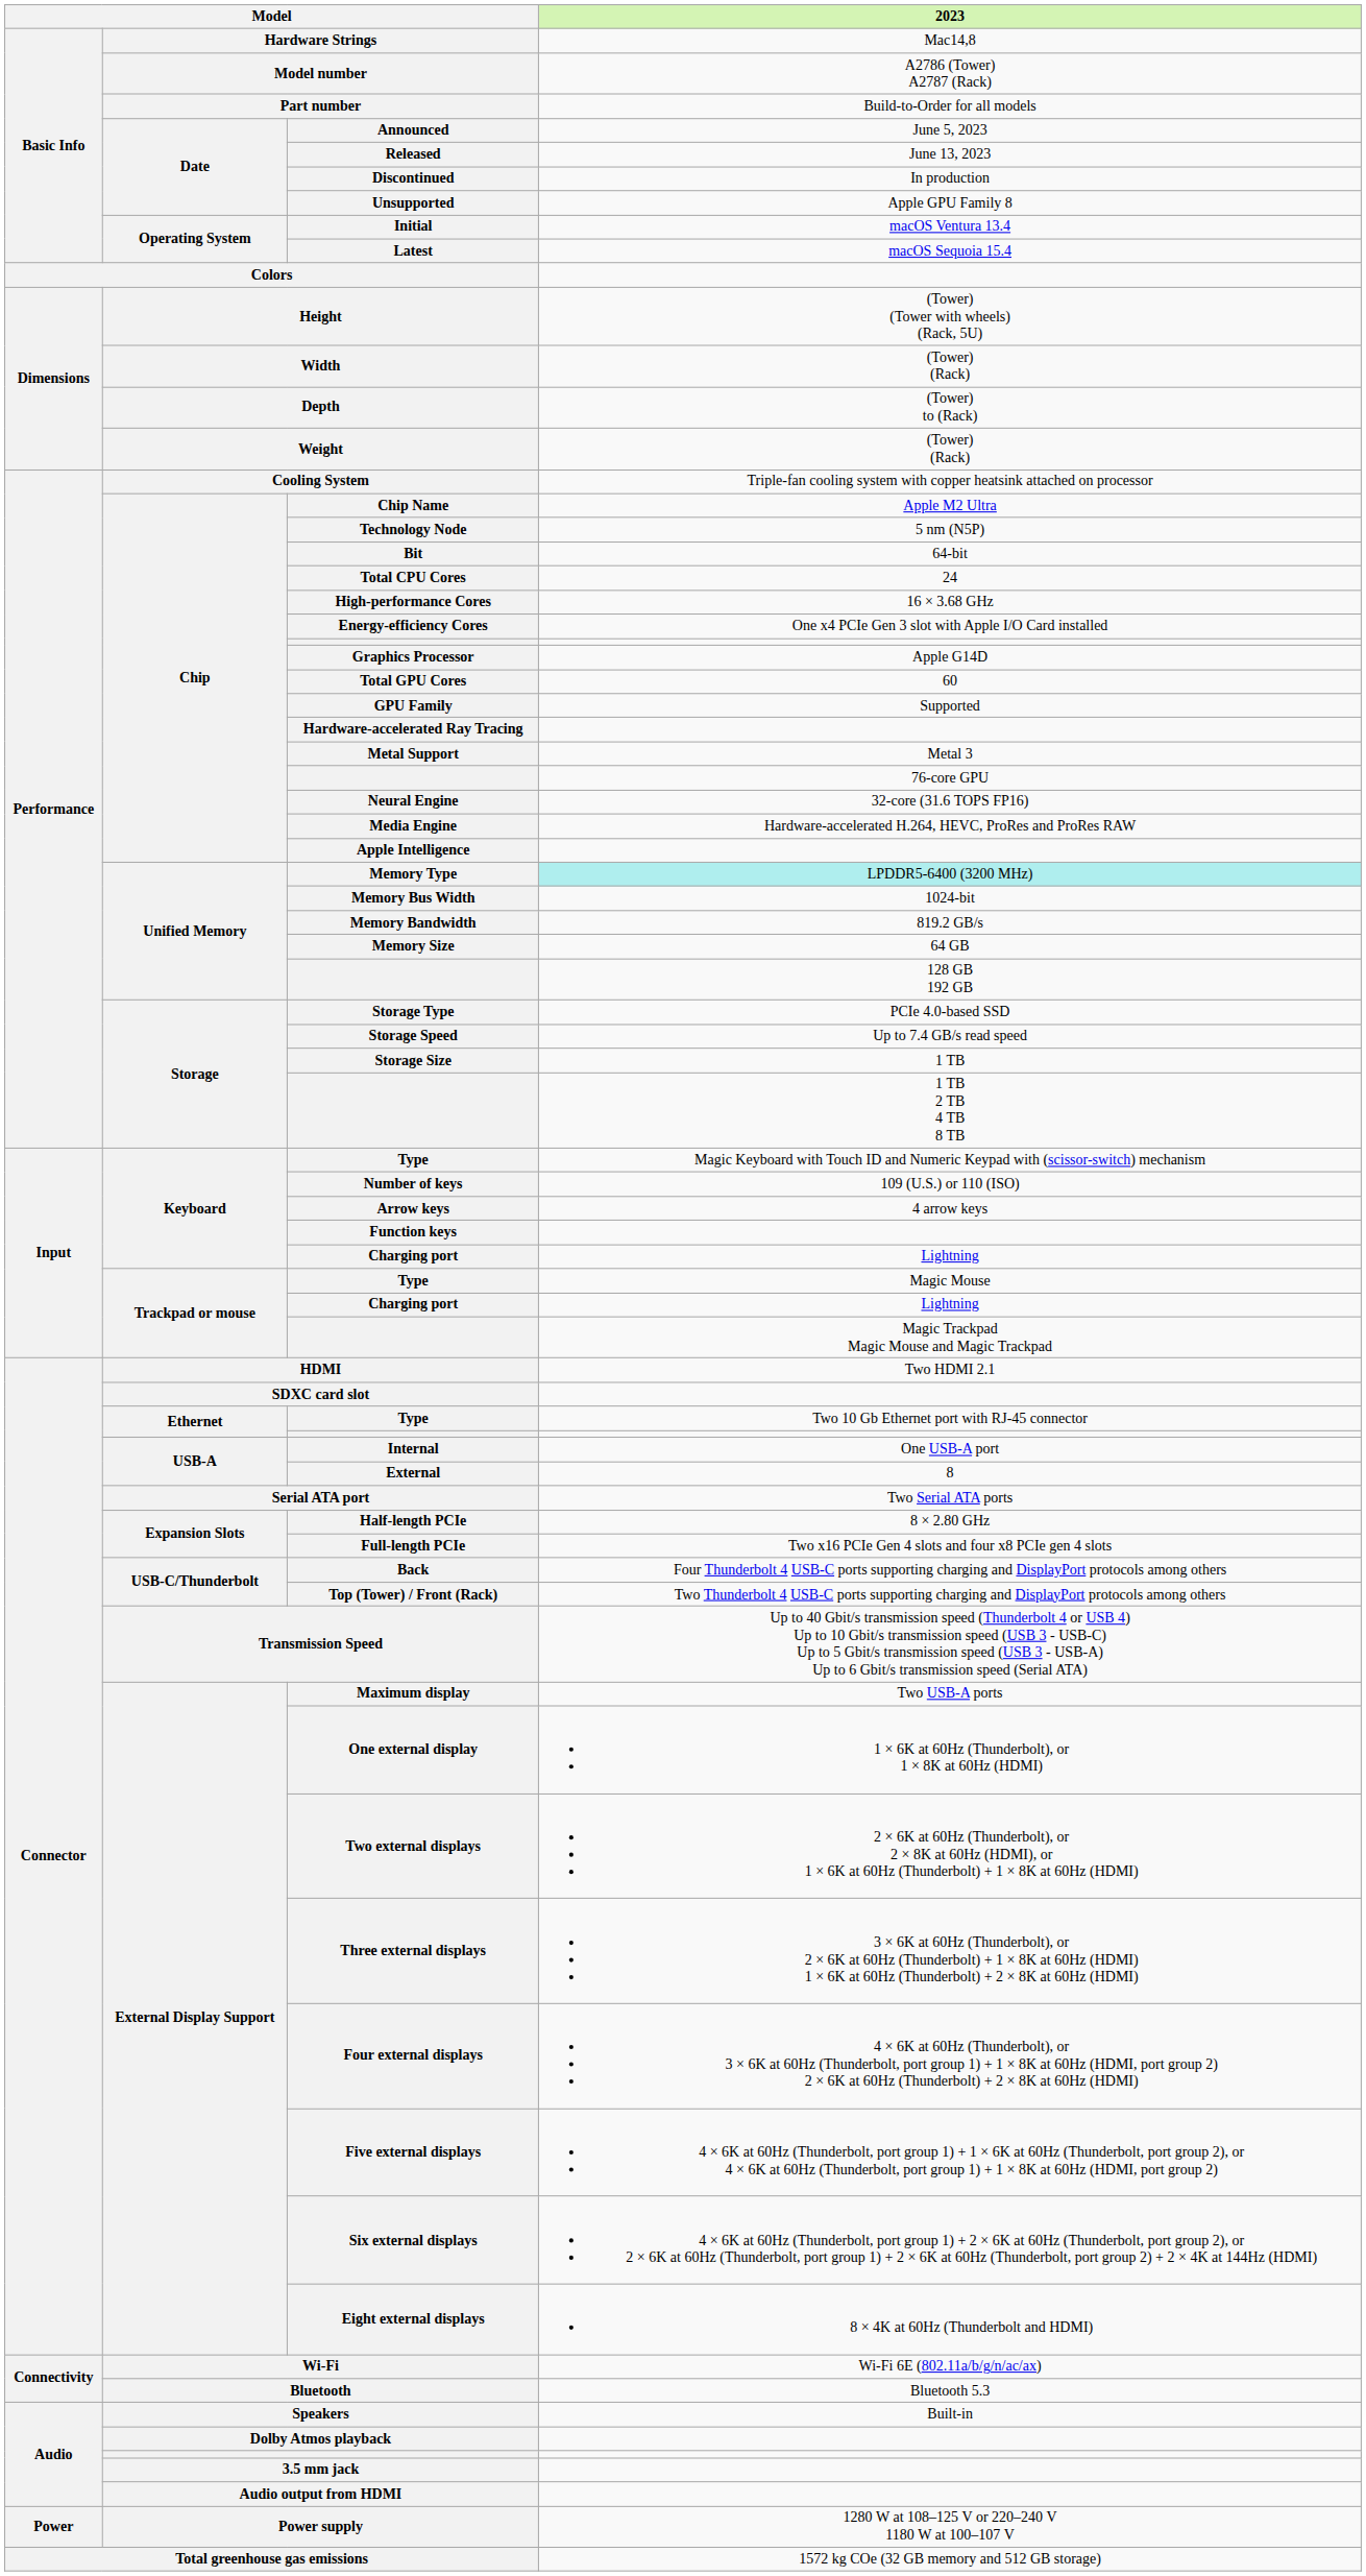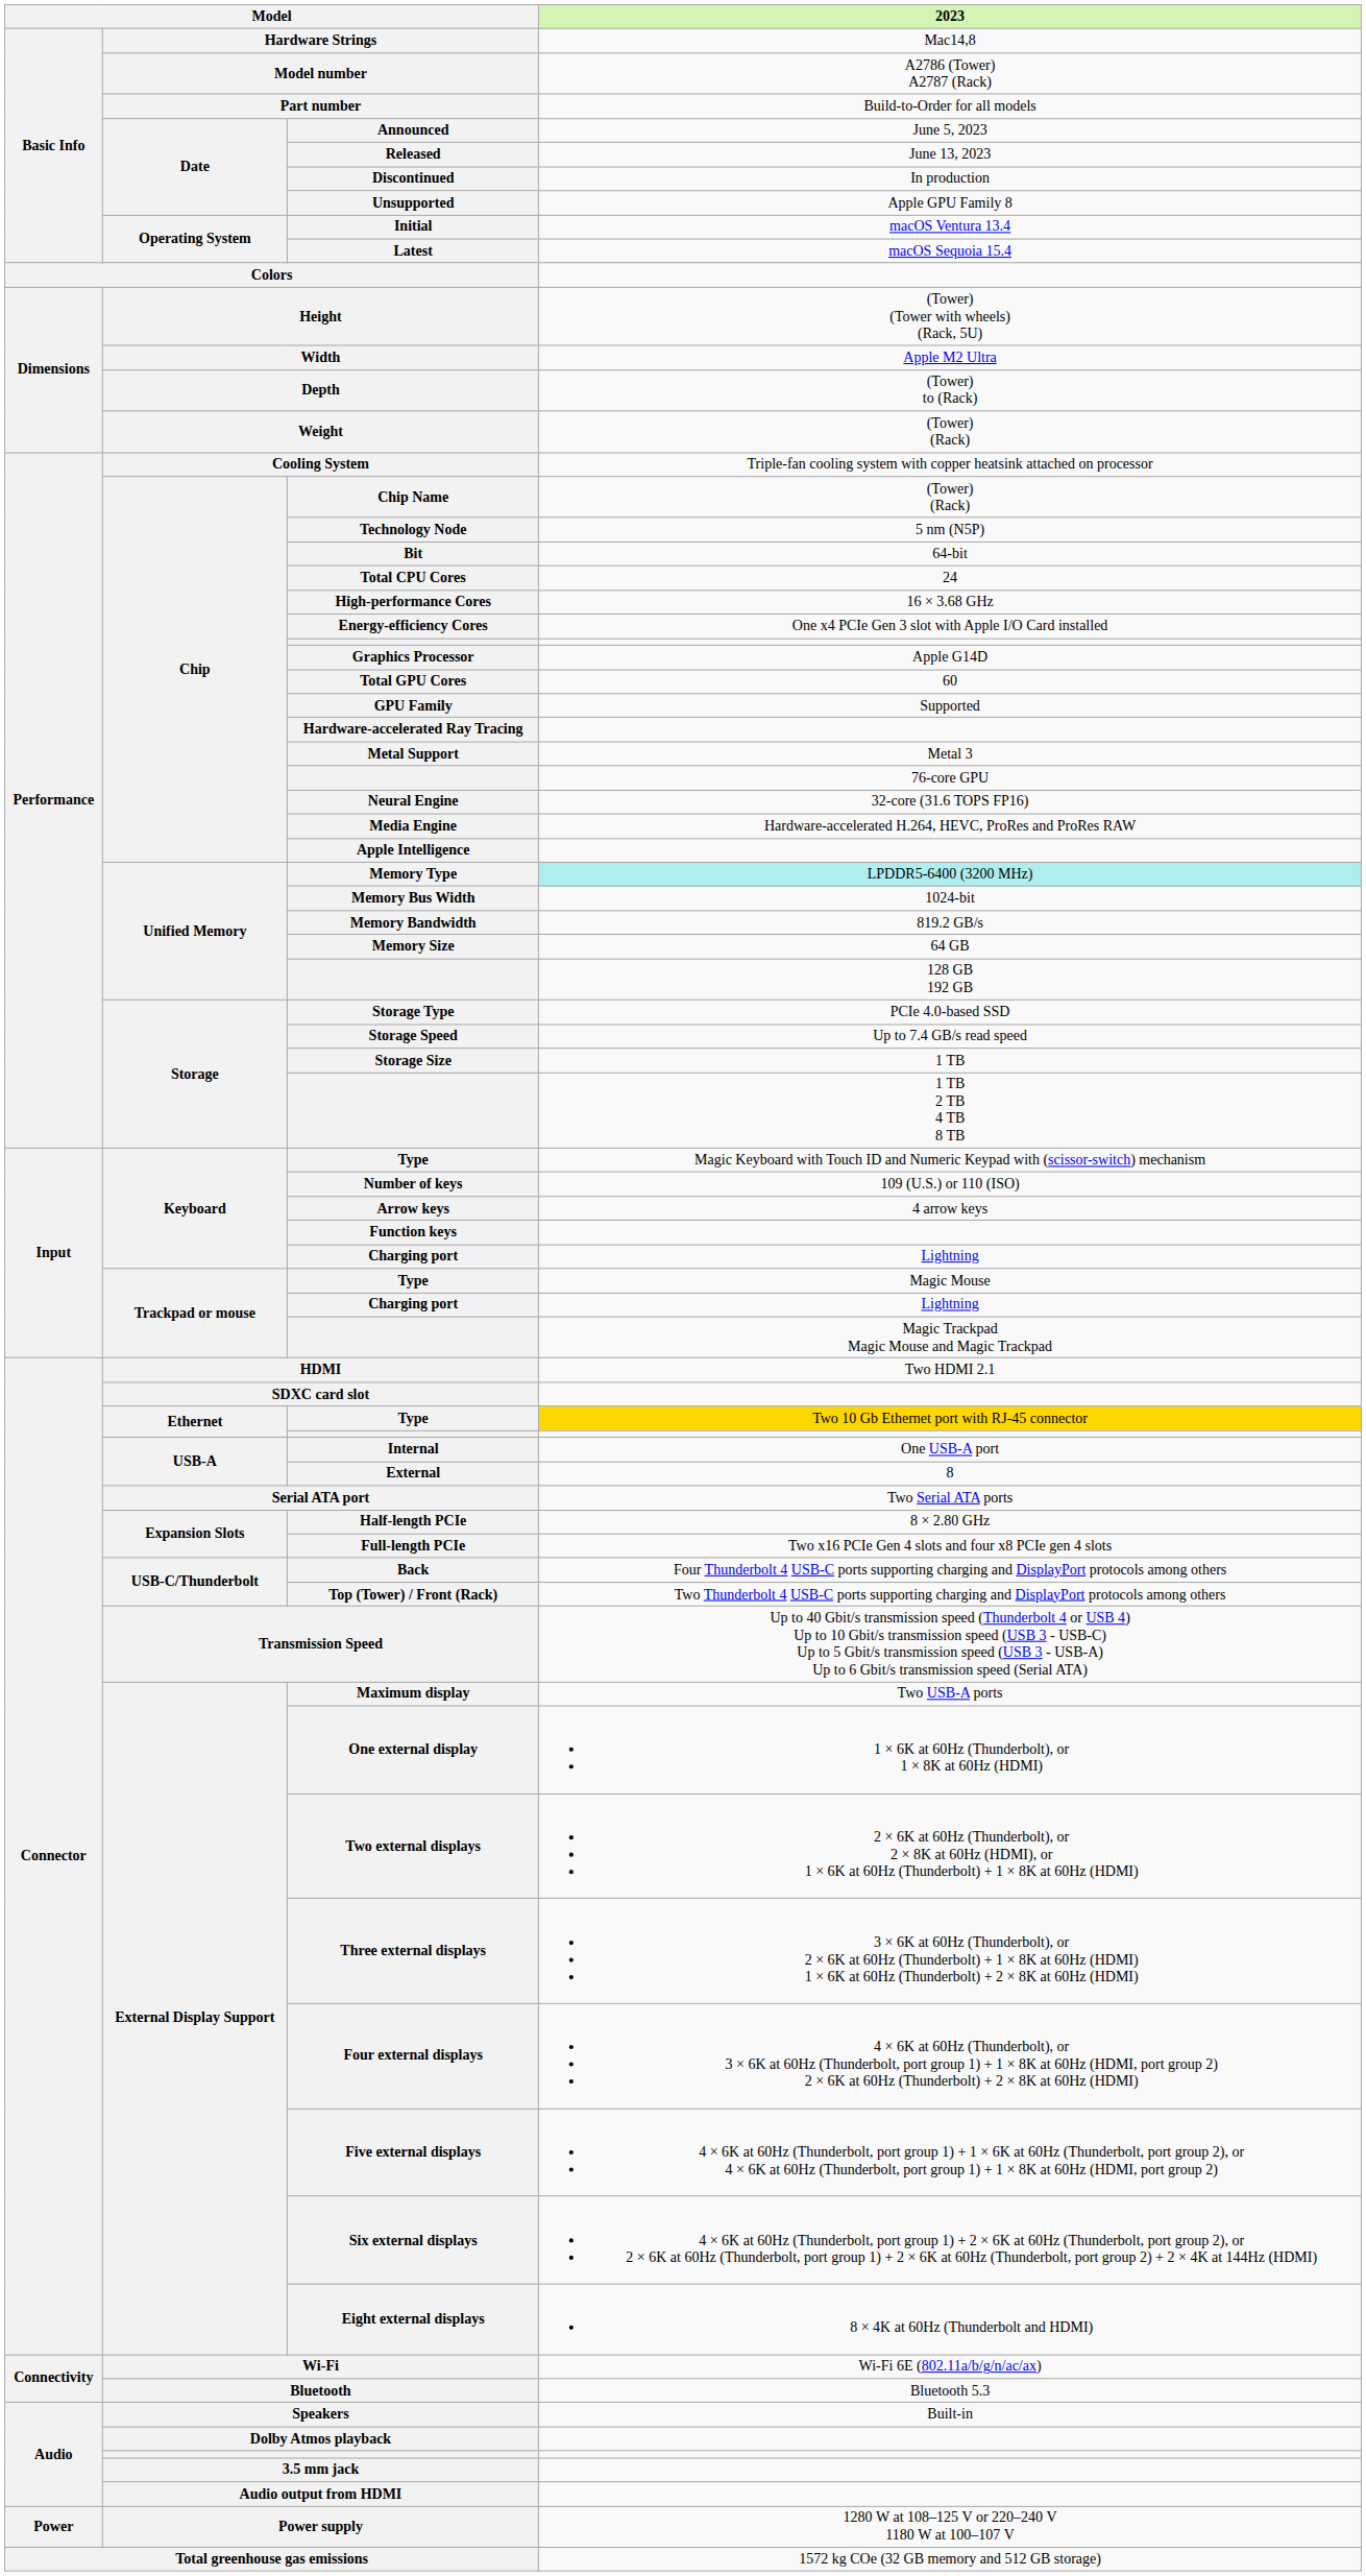 <table class="wikitable collapsible" style="text-align:center; width:100%; font-size: 85%">
 <tr>
 <th scope="colgroup" colspan=3>Model</th>
 <th scope="col" style="background-color:#d4f4b4;">2023</th>
 </tr>
 <tr>
 <th scope="rowgroup" rowspan=9 >Basic Info</th>
 <th scope="row" colspan=2 >Hardware Strings</th>
 <td>Mac14,8</td>
 </tr>
 <tr>
 <th scope="row" colspan=2 >Model number</th>
 <td>A2786 (Tower)<br> A2787 (Rack)</td>
 </tr>
 <tr>
 <th scope="row" colspan=2 >Part number</th>
 <td>Build-to-Order for all models</td>
 </tr>
 <tr>
 <th scope="rowgroup" rowspan=4 >Date</th>
 <th scope="row" >Announced</th>
 <td>June 5, 2023</td>
 </tr>
 <tr>
 <th scope="row" >Released</th>
 <td>June 13, 2023</td>
 </tr>
 <tr>
 <th scope="row" >Discontinued</th>
 <td>In production</td>
 </tr>
 <tr>
 <th scope="row" >Unsupported</th>
 <td>Apple GPU Family 8</td>
 </tr>
 <tr>
 <th scope="rowgroup" rowspan=2 >Operating System</th>
 <th scope="row" >Initial</th>
 <td><a href='#'>macOS Ventura 13.4</a></td>
 </tr>
 <tr>
 <th scope="row" >Latest</th>
 <td><a href='#'>macOS Sequoia 15.4</a></td>
 </tr>
 <tr>
 <th scope="row" colspan=3 >Colors</th>
 <td><span></span></td>
 </tr>
 <tr>
 <th scope="rowgroup" rowspan=4 >Dimensions</th>
 <th scope="row" colspan=2 >Height</th>
 <td> (Tower)<br> (Tower with wheels)<br> (Rack, 5U)</td>
 </tr>
 <tr>
 <th scope="row" colspan=2 >Width</th>
-<td> (Tower)<br> (Rack)</td>
+<td><a href='#'>Apple M2 Ultra</a></td>
 </tr>
 <tr>
 <th scope="row" colspan=2 >Depth</th>
 <td> (Tower)<br> to  (Rack)</td>
 </tr>
 <tr>
 <th scope="row" colspan=2 >Weight</th>
 <td> (Tower)<br> (Rack)</td>
 </tr>
 <tr>
 <th scope="rowgroup" rowspan=26 >Performance</th>
 <th scope="rowgroup" colspan=2 >Cooling System</th>
 <td>Triple-fan cooling system with copper heatsink attached on processor</td>
 </tr>
 <tr>
 <th scope="rowgroup" rowspan=16 >Chip</th>
 <th scope="row" >Chip Name</th>
-<td><a href='#'>Apple M2 Ultra</a></td>
+<td> (Tower)<br> (Rack)</td>
 </tr>
 <tr>
 <th scope="row" >Technology Node</th>
 <td>5 nm (N5P)</td>
 </tr>
 <tr>
 <th scope="row" >Bit</th>
 <td>64-bit</td>
 </tr>
 <tr>
 <th scope="row" >Total CPU Cores</th>
 <td>24</td>
 </tr>
 <tr>
 <th scope="row" >High-performance Cores</th>
 <td>16 × 3.68 GHz</td>
 </tr>
 <tr>
 <th scope="row" >Energy-efficiency Cores</th>
 <td>One x4 PCIe Gen 3 slot with Apple I/O Card installed</td>
 </tr>
 <tr>
 <th scope="row" ></th>
 <td></td>
 </tr>
 <tr>
 <th scope="row" >Graphics Processor</th>
 <td>Apple G14D</td>
 </tr>
 <tr>
 <th scope="row" >Total GPU Cores</th>
 <td>60</td>
 </tr>
 <tr>
 <th scope="row" >GPU Family</th>
 <td>Supported</td>
 </tr>
 <tr>
 <th scope="row" >Hardware-accelerated Ray Tracing</th>
 <td></td>
 </tr>
 <tr>
 <th scope="row" >Metal Support</th>
 <td>Metal 3</td>
 </tr>
 <tr>
 <th scope="row" ></th>
 <td>76-core GPU</td>
 </tr>
 <tr>
 <th scope="row" >Neural Engine</th>
 <td>32-core (31.6 TOPS FP16)</td>
 </tr>
 <tr>
 <th scope="row" >Media Engine</th>
 <td>Hardware-accelerated H.264, HEVC, ProRes and ProRes RAW</td>
 </tr>
 <tr>
 <th scope="row" >Apple Intelligence</th>
 <td></td>
 </tr>
 <tr>
 <th scope="rowgroup" rowspan=5 >Unified Memory</th>
 <th scope="row" >Memory Type</th>
 <td style="background: paleturquoise;">LPDDR5-6400 (3200 MHz)</td>
 </tr>
 <tr>
 <th scope="row" >Memory Bus Width</th>
 <td>1024-bit</td>
 </tr>
 <tr>
 <th scope="row" >Memory Bandwidth</th>
 <td>819.2 GB/s</td>
 </tr>
 <tr>
 <th scope="row" >Memory Size</th>
 <td>64 GB</td>
 </tr>
 <tr>
 <th scope="row" ></th>
 <td>128 GB<br>192 GB</td>
 </tr>
 <tr>
 <th scope="rowgroup" rowspan=4 >Storage</th>
 <th scope="row" >Storage Type</th>
 <td>PCIe 4.0-based SSD</td>
 </tr>
 <tr>
 <th scope="row" >Storage Speed</th>
 <td>Up to 7.4 GB/s read speed</td>
 </tr>
 <tr>
 <th scope="row" >Storage Size</th>
 <td>1 TB</td>
 </tr>
 <tr>
 <th scope="row" ></th>
 <td>1 TB<br>2 TB<br>4 TB<br>8 TB</td>
 </tr>
 <tr>
 <th scope="rowgroup" rowspan=8 >Input</th>
 <th scope="rowgroup" rowspan=5 >Keyboard</th>
 <th scope="row" >Type</th>
 <td>Magic Keyboard with Touch ID and Numeric Keypad with (<a href='#'>scissor-switch</a>) mechanism</td>
 </tr>
 <tr>
 <th scope="row" >Number of keys</th>
 <td>109 (U.S.) or 110 (ISO)</td>
 </tr>
 <tr>
 <th scope="row" >Arrow keys</th>
 <td>4 arrow keys</td>
 </tr>
 <tr>
 <th scope="row" >Function keys</th>
 <td></td>
 </tr>
 <tr>
 <th scope="row" >Charging port</th>
 <td><a href='#'>Lightning</a></td>
 </tr>
 <tr>
 <th scope="rowgroup" rowspan=3 >Trackpad or mouse</th>
 <th scope="row" >Type</th>
 <td>Magic Mouse</td>
 </tr>
 <tr>
 <th scope="row" >Charging port</th>
 <td><a href='#'>Lightning</a></td>
 </tr>
 <tr>
 <th scope="row" ></th>
 <td>Magic Trackpad<br>Magic Mouse and Magic Trackpad</td>
 </tr>
 <tr>
 <th scope="rowgroup" rowspan=20 >Connector</th>
 <th scope="rowgroup" colspan=2 >HDMI</th>
 <td>Two HDMI 2.1</td>
 </tr>
 <tr>
 <th scope="rowgroup" colspan=2 >SDXC card slot</th>
 <td></td>
 </tr>
 <tr>
 <th scope="rowgroup" rowspan=2 >Ethernet</th>
 <th scope="row" >Type</th>
-<td>Two 10 Gb Ethernet port with RJ-45 connector</td>
+<td style="background: gold;">Two 10 Gb Ethernet port with RJ-45 connector</td>
 </tr>
 <tr>
 <th scope="row" ></th>
 <td></td>
 </tr>
 <tr>
 <th scope="rowgroup" rowspan=2 >USB-A</th>
 <th scope="row" >Internal</th>
 <td>One <a href='#'>USB-A</a> port</td>
 </tr>
 <tr>
 <th scope="row" >External</th>
 <td>8</td>
 </tr>
 <tr>
 <th scope="rowgroup" colspan=2 >Serial ATA port</th>
 <td>Two <a href='#'>Serial ATA</a> ports</td>
 </tr>
 <tr>
 <th scope="rowgroup" rowspan=2 >Expansion Slots</th>
 <th scope="row" >Half-length PCIe</th>
 <td>8 × 2.80 GHz</td>
 </tr>
 <tr>
 <th scope="row" >Full-length PCIe</th>
 <td>Two x16 PCIe Gen 4 slots and four x8 PCIe gen 4 slots</td>
 </tr>
 <tr>
 <th scope="rowgroup" rowspan=2 >USB-C/Thunderbolt</th>
 <th scope="row" >Back</th>
 <td>Four <a href='#'>Thunderbolt 4</a> <a href='#'>USB-C</a> ports supporting charging and <a href='#'>DisplayPort</a> protocols among others</td>
 </tr>
 <tr>
 <th scope="row" >Top (Tower) / Front (Rack)</th>
 <td>Two <a href='#'>Thunderbolt 4</a> <a href='#'>USB-C</a> ports supporting charging and <a href='#'>DisplayPort</a> protocols among others</td>
 </tr>
 <tr>
 <th scope="rowgroup" colspan=2 >Transmission Speed</th>
 <td>Up to 40 Gbit/s transmission speed (<a href='#'>Thunderbolt 4</a> or <a href='#'>USB 4</a>)<br>Up to 10 Gbit/s transmission speed (<a href='#'>USB 3</a> - USB-C)<br>Up to 5 Gbit/s transmission speed (<a href='#'>USB 3</a> - USB-A)<br>Up to 6 Gbit/s transmission speed (Serial ATA)</td>
 </tr>
 <tr>
 <th scope="rowgroup" rowspan=8 >External Display Support </th>
 <th scope="row" >Maximum display</th>
 <td>Two <a href='#'>USB-A</a> ports</td>
 </tr>
 <tr>
 <th scope="row" >One external display</th>
 <td><br><ul><li>1 × 6K at 60Hz (Thunderbolt), or</li><li>1 × 8K at 60Hz (HDMI)</li></ul></td>
 </tr>
 <tr>
 <th scope="row" >Two external displays</th>
 <td><br><ul><li>2 × 6K at 60Hz (Thunderbolt), or</li><li>2 × 8K at 60Hz (HDMI), or</li><li>1 × 6K at 60Hz (Thunderbolt) + 1 × 8K at 60Hz (HDMI)</li></ul></td>
 </tr>
 <tr>
 <th scope="row" >Three external displays</th>
 <td><br><ul><li>3 × 6K at 60Hz (Thunderbolt), or</li><li>2 × 6K at 60Hz (Thunderbolt) + 1 × 8K at 60Hz (HDMI)</li><li>1 × 6K at 60Hz (Thunderbolt) + 2 × 8K at 60Hz (HDMI)</li></ul></td>
 </tr>
 <tr>
 <th scope="row" >Four external displays</th>
 <td><br><ul><li>4 × 6K at 60Hz (Thunderbolt), or</li><li>3 × 6K at 60Hz (Thunderbolt, port group 1) + 1 × 8K at 60Hz (HDMI, port group 2)</li><li>2 × 6K at 60Hz (Thunderbolt) + 2 × 8K at 60Hz (HDMI)</li></ul></td>
 </tr>
 <tr>
 <th scope="row" >Five external displays</th>
 <td><br><ul><li>4 × 6K at 60Hz (Thunderbolt, port group 1) + 1 × 6K at 60Hz (Thunderbolt, port group 2), or</li><li>4 × 6K at 60Hz (Thunderbolt, port group 1) + 1 × 8K at 60Hz (HDMI, port group 2)</li></ul></td>
 </tr>
 <tr>
 <th scope="row" >Six external displays</th>
 <td><br><ul><li>4 × 6K at 60Hz (Thunderbolt, port group 1) + 2 × 6K at 60Hz (Thunderbolt, port group 2), or</li><li>2 × 6K at 60Hz (Thunderbolt, port group 1) + 2 × 6K at 60Hz (Thunderbolt, port group 2) + 2 × 4K at 144Hz (HDMI)</li></ul></td>
 </tr>
 <tr>
 <th scope="row" >Eight external displays</th>
 <td><br><ul><li>8 × 4K at 60Hz (Thunderbolt and HDMI)</li></ul></td>
 </tr>
 <tr>
 <th scope="rowgroup" rowspan=2 >Connectivity</th>
 <th scope="rowgroup" colspan=2 >Wi-Fi</th>
 <td>Wi-Fi 6E (<a href='#'>802.11a/b/g/n/ac/ax</a>)</td>
 </tr>
 <tr>
 <th scope="rowgroup" colspan=2 >Bluetooth</th>
 <td>Bluetooth 5.3</td>
 </tr>
 <tr>
 <th scope="rowgroup" rowspan=5 >Audio</th>
 <th scope="rowgroup" colspan=2 >Speakers</th>
 <td>Built-in</td>
 </tr>
 <tr>
 <th scope="rowgroup" colspan=2 >Dolby Atmos playback</th>
 <td></td>
 </tr>
 <tr>
 <th scope="rowgroup" colspan=2 ></th>
 <td></td>
 </tr>
 <tr>
 <th scope="rowgroup" colspan=2 >3.5 mm jack</th>
 <td></td>
 </tr>
 <tr>
 <th scope="rowgroup" colspan=2 >Audio output from HDMI</th>
 <td></td>
 </tr>
 <tr>
 <th scope="rowgroup" >Power</th>
 <th scope="rowgroup" colspan=2 >Power supply</th>
 <td>1280 W at 108–125 V or 220–240 V<br>1180 W at 100–107 V</td>
 </tr>
 <tr>
 <th colspan="3" >Total greenhouse gas emissions</th>
 <td>1572 kg COe (32 GB memory and 512 GB storage)</td>
 </tr>
 </table>
